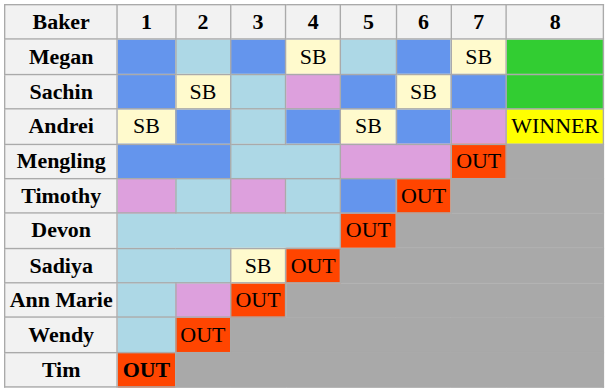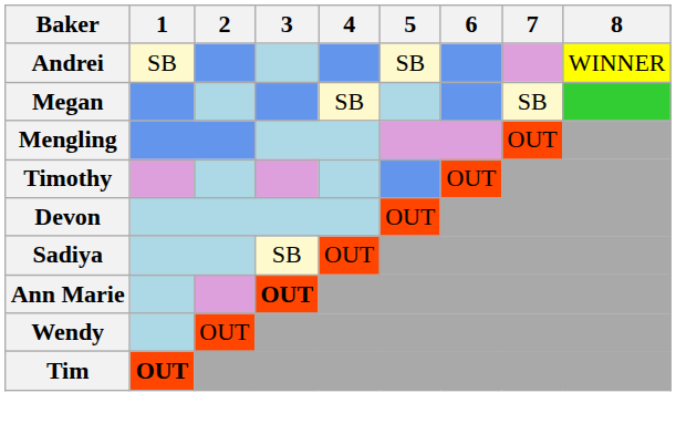 <table class="wikitable" style="text-align:center">
 <tr>
 <th scope="col">Baker</th>
 <th scope="col">1</th>
 <th scope="col">2</th>
 <th scope="col">3</th>
 <th scope="col">4</th>
 <th scope="col">5</th>
 <th scope="col">6</th>
 <th scope="col">7</th>
 <th scope="col">8</th>
 </tr>
 <tr>
+<th scope="row">Andrei</th>
+<td style="background:LemonChiffon;">SB</td>
+<td style="background:Cornflowerblue;"></td>
+<td style="background:Lightblue;"></td>
+<td style="background:Cornflowerblue;"></td>
+<td style="background:LemonChiffon;">SB</td>
+<td style="background:Cornflowerblue;"></td>
+<td style="background:Plum;"></td>
+<td style="background:yellow;">WINNER</td>
+</tr>
+<tr>
 <th scope="row">Megan</th>
 <td style="background:Cornflowerblue;"></td>
 <td style="background:Lightblue;"></td>
 <td style="background:Cornflowerblue;"></td>
 <td style="background:LemonChiffon;">SB</td>
 <td style="background:Lightblue;"></td>
 <td colspan="1" style="background:Cornflowerblue;"></td>
 <td style="background:LemonChiffon;">SB</td>
 <td style="background:limegreen;"></td>
-</tr>
-<tr>
-<th scope="row">Sachin</th>
-<td style="background:Cornflowerblue;"></td>
-<td style="background:LemonChiffon;">SB</td>
-<td style="background:Lightblue;"></td>
-<td style="background:Plum;"></td>
-<td style="background:Cornflowerblue;"></td>
-<td style="background:LemonChiffon;">SB</td>
-<td style="background:Cornflowerblue;"></td>
-<td style="background:limegreen;"></td>
-</tr>
-<tr>
-<th scope="row">Andrei</th>
-<td style="background:LemonChiffon;">SB</td>
-<td style="background:Cornflowerblue;"></td>
-<td style="background:Lightblue;"></td>
-<td style="background:Cornflowerblue;"></td>
-<td style="background:LemonChiffon;">SB</td>
-<td style="background:Cornflowerblue;"></td>
-<td style="background:Plum;"></td>
-<td style="background:yellow;">WINNER</td>
 </tr>
 <tr>
 <th scope="row">Mengling</th>
 <td colspan="2" style="background:Cornflowerblue;"></td>
 <td colspan="2" style="background:Lightblue;"></td>
 <td colspan="2" style="background:Plum;"></td>
 <td style="background:orangered;">OUT</td>
 <td colspan="1" style="background:darkgrey;"></td>
 </tr>
 <tr>
 <th scope="row">Timothy</th>
 <td style="background:Plum;"></td>
 <td style="background:Lightblue;"></td>
 <td style="background:Plum;"></td>
 <td style="background:Lightblue;"></td>
 <td style="background:Cornflowerblue;"></td>
 <td style="background:orangered;">OUT</td>
 <td colspan="2" style="background:darkgrey;"></td>
 </tr>
 <tr>
 <th scope="row">Devon</th>
 <td colspan="4" style="background:Lightblue;"></td>
 <td style="background:orangered;">OUT</td>
 <td colspan="3" style="background:darkgrey;"></td>
 </tr>
 <tr>
 <th scope="row">Sadiya</th>
 <td colspan="2" style="background:Lightblue;"></td>
 <td style="background:LemonChiffon;">SB</td>
 <td style="background:orangered;">OUT</td>
 <td colspan="4" style="background:darkgrey;"></td>
 </tr>
 <tr>
 <th scope="row">Ann Marie</th>
 <td style="background:Lightblue;"></td>
 <td style="background:Plum;"></td>
-<td style="background:orangered;">OUT</td>
+<td style="background:orangered;"><strong>OUT</strong></td>
 <td colspan="5" style="background:darkgrey;"></td>
 </tr>
 <tr>
 <th scope="row">Wendy</th>
 <td style="background:Lightblue;"></td>
 <td style="background:orangered;">OUT</td>
 <td colspan="6" style="background:darkgrey;"></td>
 </tr>
 <tr>
 <th scope="row">Tim</th>
 <td style="background:orangered;"><strong>OUT</strong></td>
 <td colspan="7" style="background:darkgrey;"></td>
 </tr>
 </table>
